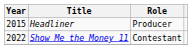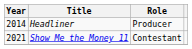 <table class="wikitable">
 <tr>
 <th>Year</th>
 <th>Title</th>
 <th>Role</th>
 <th></th>
 </tr>
 <tr>
-<td>2015</td>
+<td>2014</td>
 <td><em>Headliner</em></td>
 <td>Producer</td>
 <td></td>
 </tr>
 <tr>
-<td>2022</td>
+<td>2021</td>
 <td><em><a href='#'>Show Me the Money 11</a></em></td>
 <td>Contestant</td>
 <td></td>
 </tr>
 <tr>
 </tr>
 </table>
